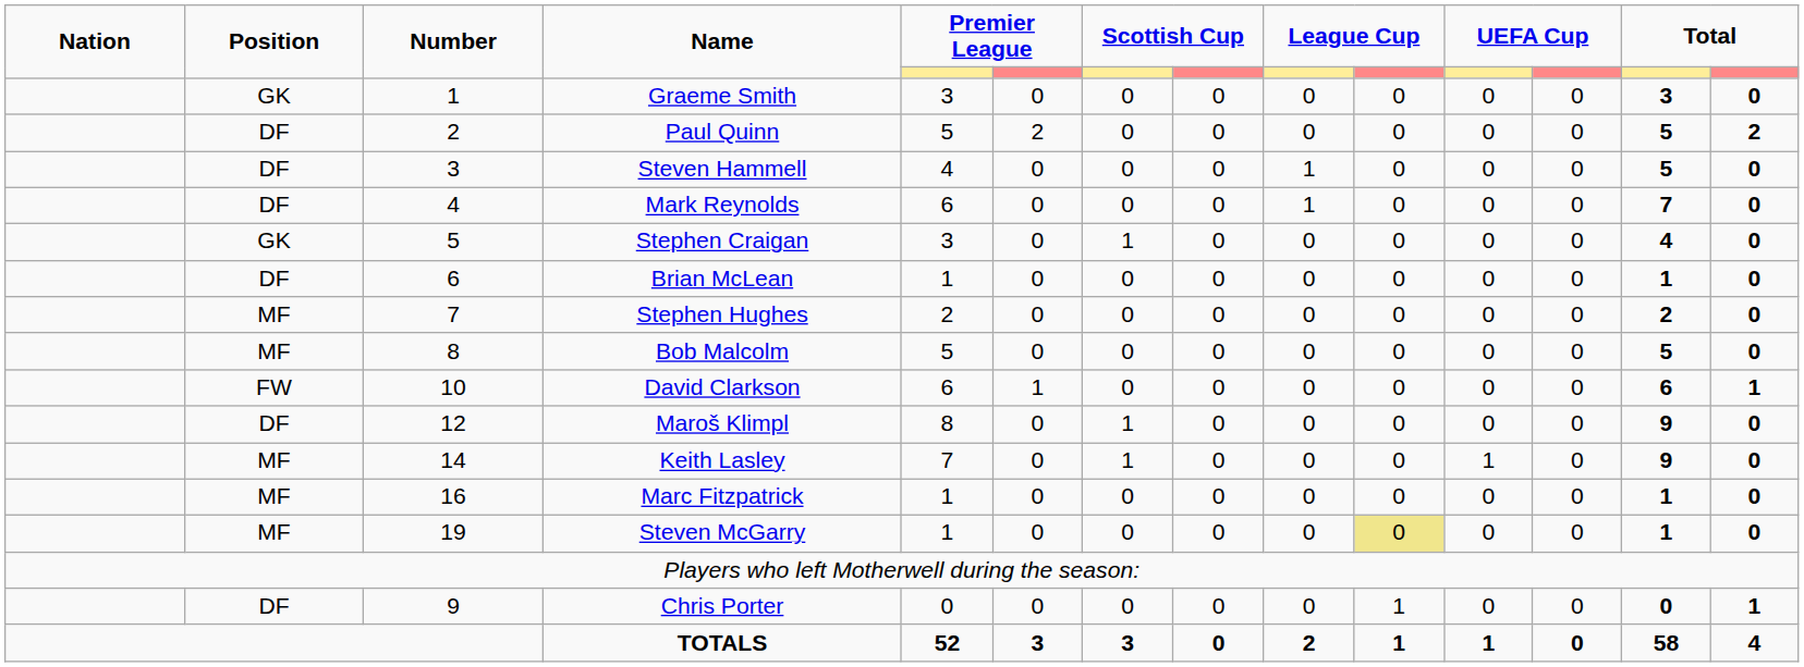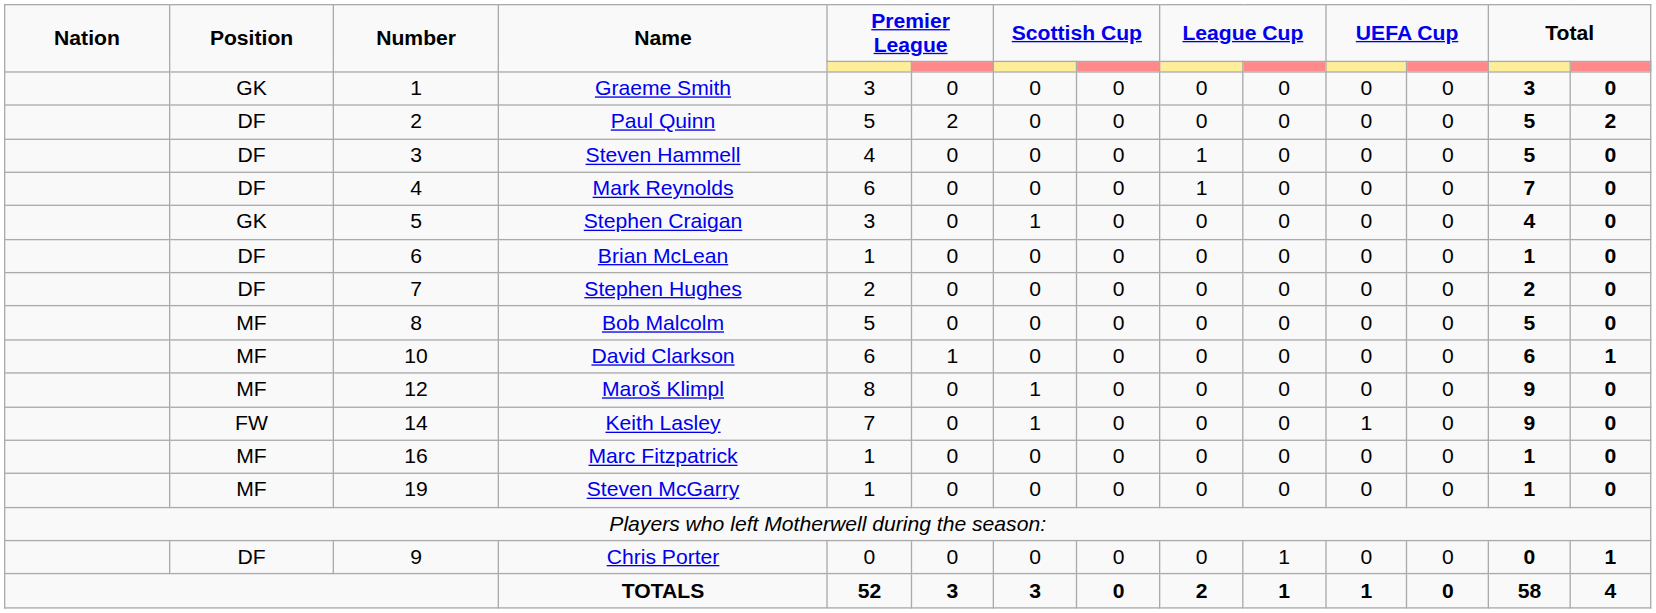 <table class="wikitable" style="font-size: 100%; text-align: center;">
 <tr>
 <td rowspan="2" width="10%" align="center"><strong>Nation</strong></td>
 <td rowspan="2" width="10%" align="center"><strong>Position</strong></td>
 <td rowspan="2" width="10%" align="center"><strong>Number</strong></td>
 <td rowspan="2" width="20%" align="center"><strong>Name</strong></td>
 <td colspan="2" align="center"><strong><a href='#'>Premier League</a></strong></td>
 <td colspan="2" align="center"><strong><a href='#'>Scottish Cup</a></strong></td>
 <td colspan="2" align="center"><strong><a href='#'>League Cup</a></strong></td>
 <td colspan="2" align="center"><strong><a href='#'>UEFA Cup</a></strong></td>
 <td colspan="2" align="center"><strong>Total </strong></td>
 </tr>
 <tr>
 <th width=60 style="background: #FFEE99"></th>
 <th width=60 style="background: #FF8888"></th>
 <th width=60 style="background: #FFEE99"></th>
 <th width=60 style="background: #FF8888"></th>
 <th width=60 style="background: #FFEE99"></th>
 <th width=60 style="background: #FF8888"></th>
 <th width=60 style="background: #FFEE99"></th>
 <th width=60 style="background: #FF8888"></th>
 <th width=60 style="background: #FFEE99"></th>
 <th width=60 style="background: #FF8888"></th>
 </tr>
 <tr>
 <td></td>
 <td>GK</td>
 <td>1</td>
 <td><a href='#'>Graeme Smith</a></td>
 <td>3</td>
 <td>0</td>
 <td>0</td>
 <td>0</td>
 <td>0</td>
 <td>0</td>
 <td>0</td>
 <td>0</td>
 <td><strong>3</strong></td>
 <td><strong>0</strong></td>
 </tr>
 <tr>
 <td></td>
 <td>DF</td>
 <td>2</td>
 <td><a href='#'>Paul Quinn</a></td>
 <td>5</td>
 <td>2</td>
 <td>0</td>
 <td>0</td>
 <td>0</td>
 <td>0</td>
 <td>0</td>
 <td>0</td>
 <td><strong>5</strong></td>
 <td><strong>2</strong></td>
 </tr>
 <tr>
 <td></td>
 <td>DF</td>
 <td>3</td>
 <td><a href='#'>Steven Hammell</a></td>
 <td>4</td>
 <td>0</td>
 <td>0</td>
 <td>0</td>
 <td>1</td>
 <td>0</td>
 <td>0</td>
 <td>0</td>
 <td><strong>5</strong></td>
 <td><strong>0</strong></td>
 </tr>
 <tr>
 <td></td>
 <td>DF</td>
 <td>4</td>
 <td><a href='#'>Mark Reynolds</a></td>
 <td>6</td>
 <td>0</td>
 <td>0</td>
 <td>0</td>
 <td>1</td>
 <td>0</td>
 <td>0</td>
 <td>0</td>
 <td><strong>7</strong></td>
 <td><strong>0</strong></td>
 </tr>
 <tr>
 <td></td>
 <td>GK</td>
 <td>5</td>
 <td><a href='#'>Stephen Craigan</a></td>
 <td>3</td>
 <td>0</td>
 <td>1</td>
 <td>0</td>
 <td>0</td>
 <td>0</td>
 <td>0</td>
 <td>0</td>
 <td><strong>4</strong></td>
 <td><strong>0</strong></td>
 </tr>
 <tr>
 <td></td>
 <td>DF</td>
 <td>6</td>
 <td><a href='#'>Brian McLean</a></td>
 <td>1</td>
 <td>0</td>
 <td>0</td>
 <td>0</td>
 <td>0</td>
 <td>0</td>
 <td>0</td>
 <td>0</td>
 <td><strong>1</strong></td>
 <td><strong>0</strong></td>
 </tr>
 <tr>
 <td></td>
-<td>MF</td>
+<td>DF</td>
 <td>7</td>
 <td><a href='#'>Stephen Hughes</a></td>
 <td>2</td>
 <td>0</td>
 <td>0</td>
 <td>0</td>
 <td>0</td>
 <td>0</td>
 <td>0</td>
 <td>0</td>
 <td><strong>2</strong></td>
 <td><strong>0</strong></td>
 </tr>
 <tr>
 <td></td>
 <td>MF</td>
 <td>8</td>
 <td><a href='#'>Bob Malcolm</a></td>
 <td>5</td>
 <td>0</td>
 <td>0</td>
 <td>0</td>
 <td>0</td>
 <td>0</td>
 <td>0</td>
 <td>0</td>
 <td><strong>5</strong></td>
 <td><strong>0</strong></td>
 </tr>
 <tr>
 <td></td>
-<td>FW</td>
+<td>MF</td>
 <td>10</td>
 <td><a href='#'>David Clarkson</a></td>
 <td>6</td>
 <td>1</td>
 <td>0</td>
 <td>0</td>
 <td>0</td>
 <td>0</td>
 <td>0</td>
 <td>0</td>
 <td><strong>6</strong></td>
 <td><strong>1</strong></td>
 </tr>
 <tr>
 <td></td>
-<td>DF</td>
+<td>MF</td>
 <td>12</td>
 <td><a href='#'>Maroš Klimpl</a></td>
 <td>8</td>
 <td>0</td>
 <td>1</td>
 <td>0</td>
 <td>0</td>
 <td>0</td>
 <td>0</td>
 <td>0</td>
 <td><strong>9</strong></td>
 <td><strong>0</strong></td>
 </tr>
 <tr>
 <td></td>
-<td>MF</td>
+<td>FW</td>
 <td>14</td>
 <td><a href='#'>Keith Lasley</a></td>
 <td>7</td>
 <td>0</td>
 <td>1</td>
 <td>0</td>
 <td>0</td>
 <td>0</td>
 <td>1</td>
 <td>0</td>
 <td><strong>9</strong></td>
 <td><strong>0</strong></td>
 </tr>
 <tr>
 <td></td>
 <td>MF</td>
 <td>16</td>
 <td><a href='#'>Marc Fitzpatrick</a></td>
 <td>1</td>
 <td>0</td>
 <td>0</td>
 <td>0</td>
 <td>0</td>
 <td>0</td>
 <td>0</td>
 <td>0</td>
 <td><strong>1</strong></td>
 <td><strong>0</strong></td>
 </tr>
 <tr>
 <td></td>
 <td>MF</td>
 <td>19</td>
 <td><a href='#'>Steven McGarry</a></td>
 <td>1</td>
 <td>0</td>
 <td>0</td>
 <td>0</td>
 <td>0</td>
-<td style="background: khaki;">0</td>
+<td>0</td>
 <td>0</td>
 <td>0</td>
 <td><strong>1</strong></td>
 <td><strong>0</strong></td>
 </tr>
 <tr>
 <td colspan="14"><em>Players who left Motherwell during the season:</em></td>
 </tr>
 <tr>
 <td></td>
 <td>DF</td>
 <td>9</td>
 <td><a href='#'>Chris Porter</a></td>
 <td>0</td>
 <td>0</td>
 <td>0</td>
 <td>0</td>
 <td>0</td>
 <td>1</td>
 <td>0</td>
 <td>0</td>
 <td><strong>0</strong></td>
 <td><strong>1</strong></td>
 </tr>
 <tr>
 <td colspan="3"></td>
 <td><strong>TOTALS</strong></td>
 <td><strong>52</strong></td>
 <td><strong>3</strong></td>
 <td><strong>3</strong></td>
 <td><strong>0</strong></td>
 <td><strong>2</strong></td>
 <td><strong>1</strong></td>
 <td><strong>1</strong></td>
 <td><strong>0</strong></td>
 <td><strong>58</strong></td>
 <td><strong>4</strong></td>
 </tr>
 </table>
